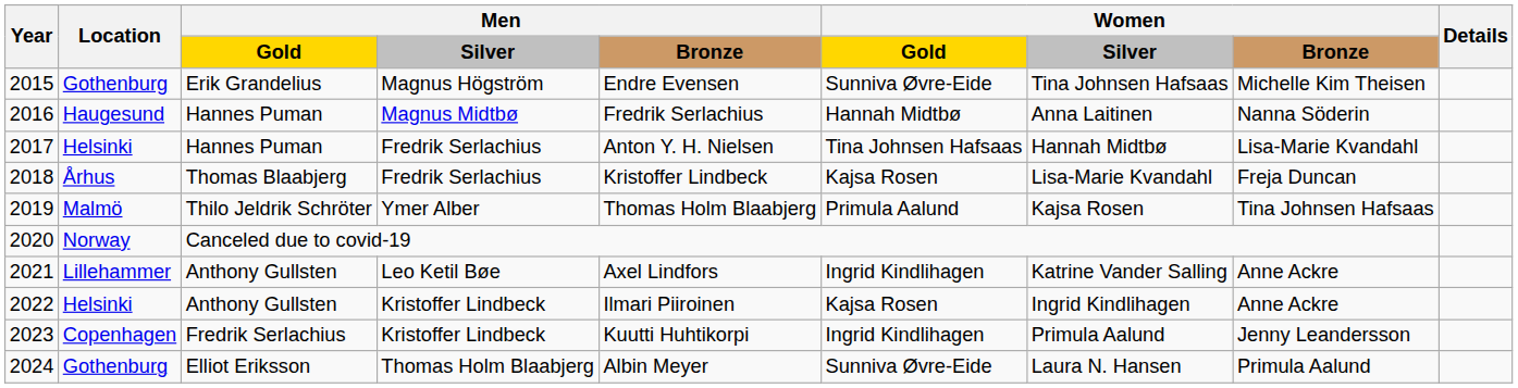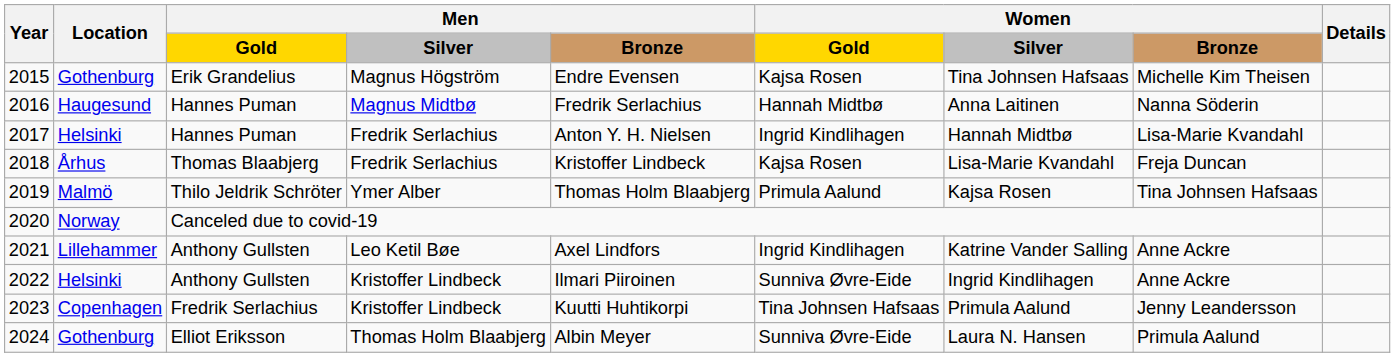 <table class="wikitable">
 <tr>
 <th rowspan="2">Year</th>
 <th rowspan="2">Location</th>
 <th colspan="3">Men</th>
 <th colspan="3">Women</th>
 <th rowspan="2">Details</th>
 </tr>
 <tr style="text-align:center;">
 <td bgcolor="gold"><strong>Gold</strong></td>
 <td bgcolor="silver"><strong>Silver</strong></td>
 <td bgcolor="cc9966"><strong>Bronze</strong></td>
 <td bgcolor="gold"><strong>Gold</strong></td>
 <td bgcolor="silver"><strong>Silver</strong></td>
 <td bgcolor="cc9966"><strong>Bronze</strong></td>
 </tr>
 <tr>
 <td>2015</td>
 <td> <a href='#'>Gothenburg</a></td>
 <td> Erik Grandelius</td>
 <td> Magnus Högström</td>
 <td> Endre Evensen</td>
-<td> Sunniva Øvre-Eide</td>
+<td> Kajsa Rosen</td>
 <td> Tina Johnsen Hafsaas</td>
 <td> Michelle Kim Theisen</td>
 <td></td>
 </tr>
 <tr>
 <td>2016</td>
 <td> <a href='#'>Haugesund</a></td>
 <td> Hannes Puman</td>
 <td> <a href='#'>Magnus Midtbø</a></td>
 <td> Fredrik Serlachius</td>
 <td> Hannah Midtbø</td>
 <td> Anna Laitinen</td>
 <td> Nanna Söderin</td>
 <td></td>
 </tr>
 <tr>
 <td>2017</td>
 <td> <a href='#'>Helsinki</a></td>
 <td> Hannes Puman</td>
 <td> Fredrik Serlachius</td>
 <td> Anton Y. H. Nielsen</td>
-<td> Tina Johnsen Hafsaas</td>
+<td> Ingrid Kindlihagen</td>
 <td> Hannah Midtbø</td>
 <td> Lisa-Marie Kvandahl</td>
 <td></td>
 </tr>
 <tr>
 <td>2018</td>
 <td> <a href='#'>Århus</a></td>
 <td> Thomas Blaabjerg</td>
 <td> Fredrik Serlachius</td>
 <td> Kristoffer Lindbeck</td>
 <td> Kajsa Rosen</td>
 <td> Lisa-Marie Kvandahl</td>
 <td> Freja Duncan</td>
 <td></td>
 </tr>
 <tr>
 <td>2019</td>
 <td> <a href='#'>Malmö</a></td>
 <td> Thilo Jeldrik Schröter</td>
 <td> Ymer Alber</td>
 <td> Thomas Holm Blaabjerg</td>
 <td> Primula Aalund</td>
 <td> Kajsa Rosen</td>
 <td> Tina Johnsen Hafsaas</td>
 <td></td>
 </tr>
 <tr>
 <td>2020</td>
 <td> <a href='#'>Norway</a></td>
 <td colspan="6">Canceled due to covid-19</td>
 </tr>
 <tr>
 <td>2021</td>
 <td> <a href='#'>Lillehammer</a></td>
 <td> Anthony Gullsten</td>
 <td> Leo Ketil Bøe</td>
 <td> Axel Lindfors</td>
 <td> Ingrid Kindlihagen</td>
 <td> Katrine Vander Salling</td>
 <td> Anne Ackre</td>
 <td></td>
 </tr>
 <tr>
 <td>2022</td>
 <td> <a href='#'>Helsinki</a></td>
 <td> Anthony Gullsten</td>
 <td> Kristoffer Lindbeck</td>
 <td> Ilmari Piiroinen</td>
-<td> Kajsa Rosen</td>
+<td> Sunniva Øvre-Eide</td>
 <td> Ingrid Kindlihagen</td>
 <td> Anne Ackre</td>
 <td></td>
 </tr>
 <tr>
 <td>2023</td>
 <td> <a href='#'>Copenhagen</a></td>
 <td> Fredrik Serlachius</td>
 <td> Kristoffer Lindbeck</td>
 <td> Kuutti Huhtikorpi</td>
-<td> Ingrid Kindlihagen</td>
+<td> Tina Johnsen Hafsaas</td>
 <td> Primula Aalund</td>
 <td> Jenny Leandersson</td>
 <td></td>
 </tr>
 <tr>
 <td>2024</td>
 <td> <a href='#'>Gothenburg</a></td>
 <td> Elliot Eriksson</td>
 <td> Thomas Holm Blaabjerg</td>
 <td> Albin Meyer</td>
 <td> Sunniva Øvre-Eide</td>
 <td> Laura N. Hansen</td>
 <td> Primula Aalund</td>
 <td></td>
 </tr>
 </table>
